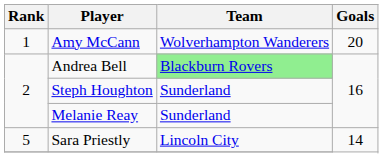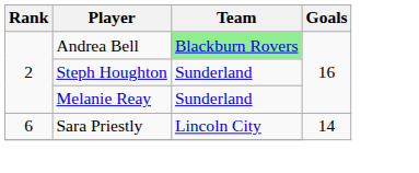 <table class="wikitable" style="text-align:center">
 <tr>
 <th>Rank</th>
 <th>Player</th>
 <th>Team</th>
 <th>Goals</th>
-</tr>
-<tr>
-<td>1</td>
-<td align="left"> <a href='#'>Amy McCann</a></td>
-<td align="left"> <a href='#'>Wolverhampton Wanderers</a></td>
-<td>20</td>
 </tr>
 <tr>
 <td rowspan="3">2</td>
 <td align="left"> Andrea Bell</td>
 <td align="left" style="background: lightgreen;"> <a href='#'>Blackburn Rovers</a></td>
 <td rowspan="3">16</td>
 </tr>
 <tr>
 <td align="left"> <a href='#'>Steph Houghton</a></td>
 <td align="left"> <a href='#'>Sunderland</a></td>
 </tr>
 <tr>
 <td align="left"> 	<a href='#'>Melanie Reay</a></td>
 <td align="left"> <a href='#'>Sunderland</a></td>
 </tr>
 <tr>
-<td>5</td>
+<td>6</td>
 <td align="left"> Sara Priestly</td>
 <td align="left"> <a href='#'>Lincoln City</a></td>
 <td rowspan="2">14</td>
 </tr>
 <tr>
 </tr>
 </table>
